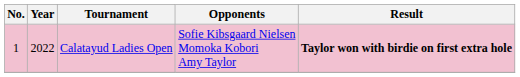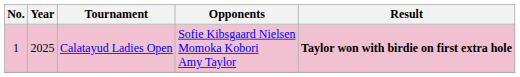 <table class="wikitable" style="font-size:95%;">
 <tr>
 <th>No.</th>
 <th>Year</th>
 <th>Tournament</th>
 <th>Opponents</th>
 <th>Result</th>
 </tr>
 <tr style="background:#F2C1D1;">
 <td align=center>1</td>
-<td align=center>2022</td>
+<td align=center>2025</td>
 <td><a href='#'>Calatayud Ladies Open</a></td>
 <td> <a href='#'>Sofie Kibsgaard Nielsen</a><br> <a href='#'>Momoka Kobori</a><br> <a href='#'>Amy Taylor</a></td>
 <td><strong>Taylor won with birdie on first extra hole</strong></td>
 </tr>
 <tr>
 </tr>
 </table>
